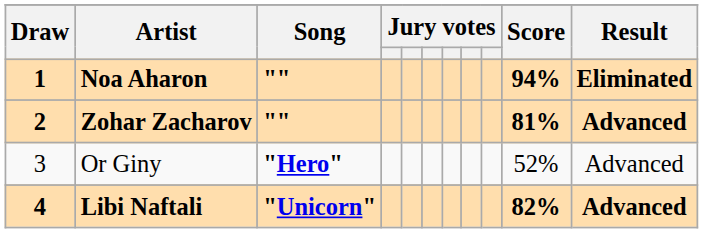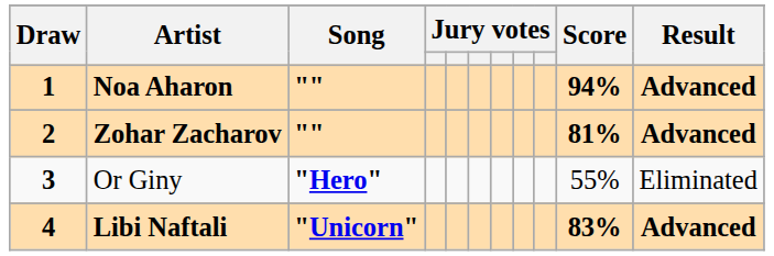 <table class="sortable wikitable" style="margin: 1em auto 1em auto; text-align:center; font-size:90%; line-height:18px;">
 <tr>
 </tr>
 <tr>
 <th rowspan="2">Draw</th>
 <th rowspan="2">Artist</th>
 <th rowspan="2">Song</th>
 <th colspan="6" class="unsortable">Jury votes</th>
 <th rowspan="2">Score</th>
 <th rowspan="2">Result</th>
 </tr>
 <tr>
 <th class="unsortable"></th>
 <th class="unsortable"></th>
 <th class="unsortable"></th>
 <th class="unsortable"></th>
 <th class="unsortable"></th>
 <th class="unsortable"></th>
 </tr>
 <tr style="font-weight:bold; background:navajowhite;">
 <td>1</td>
 <td align="left">Noa Aharon</td>
 <td align="left">""</td>
 <td></td>
 <td></td>
 <td></td>
 <td></td>
 <td></td>
 <td></td>
 <td>94%</td>
-<td>Eliminated</td>
+<td>Advanced</td>
 </tr>
 <tr style="font-weight:bold; background:navajowhite;">
 <td>2</td>
 <td align="left">Zohar Zacharov</td>
 <td align="left">""</td>
 <td></td>
 <td></td>
 <td></td>
 <td></td>
 <td></td>
 <td></td>
 <td>81%</td>
 <td>Advanced</td>
 </tr>
 <tr>
-<td>3</td>
+<td><strong>3</strong></td>
 <td align="left">Or Giny</td>
 <td align="left"><strong>"<a href='#'>Hero</a>"</strong></td>
 <td></td>
 <td></td>
 <td></td>
 <td></td>
 <td></td>
 <td></td>
-<td>52%</td>
-<td>Advanced</td>
+<td>55%</td>
+<td>Eliminated</td>
 </tr>
 <tr style="font-weight:bold; background:navajowhite;">
 <td>4</td>
 <td align="left">Libi Naftali</td>
 <td align="left">"<a href='#'>Unicorn</a>"</td>
 <td></td>
 <td></td>
 <td></td>
 <td></td>
 <td></td>
 <td></td>
-<td>82%</td>
+<td>83%</td>
 <td>Advanced</td>
 </tr>
 </table>
